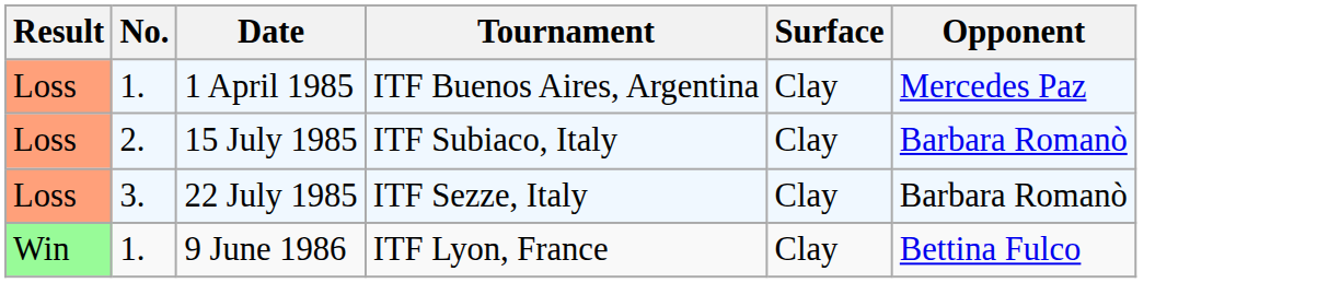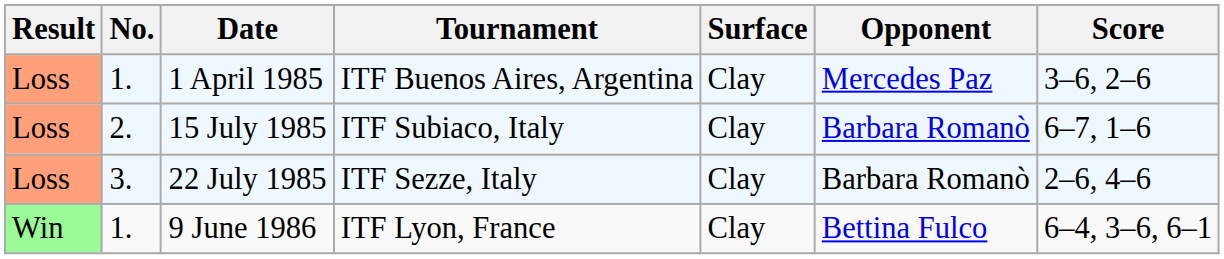 <table class="sortable wikitable" style=font-size:97%>
 <tr>
 <th>Result</th>
 <th>No.</th>
 <th>Date</th>
 <th>Tournament</th>
 <th>Surface</th>
 <th>Opponent</th>
+<th class="unsortable">Score</th>
 </tr>
 <tr bgcolor="#f0f8ff">
 <td style="background:#ffa07a;">Loss</td>
 <td>1.</td>
 <td>1 April 1985</td>
 <td>ITF Buenos Aires, Argentina</td>
 <td>Clay</td>
 <td> <a href='#'>Mercedes Paz</a></td>
+<td>3–6, 2–6</td>
 </tr>
 <tr style="background:#f0f8ff;">
 <td style="background:#ffa07a;">Loss</td>
 <td>2.</td>
 <td>15 July 1985</td>
 <td>ITF Subiaco, Italy</td>
 <td>Clay</td>
 <td> <a href='#'>Barbara Romanò</a></td>
+<td>6–7, 1–6</td>
 </tr>
 <tr style="background:#f0f8ff;">
 <td style="background:#ffa07a;">Loss</td>
 <td>3.</td>
 <td>22 July 1985</td>
 <td>ITF Sezze, Italy</td>
 <td>Clay</td>
 <td> Barbara Romanò</td>
+<td>2–6, 4–6</td>
 </tr>
 <tr>
 <td style="background:#98fb98;">Win</td>
 <td>1.</td>
 <td>9 June 1986</td>
 <td>ITF Lyon, France</td>
 <td>Clay</td>
 <td> <a href='#'>Bettina Fulco</a></td>
+<td>6–4, 3–6, 6–1</td>
 </tr>
 </table>
